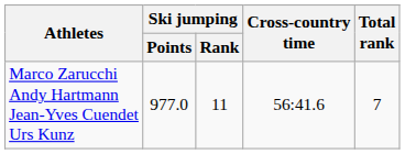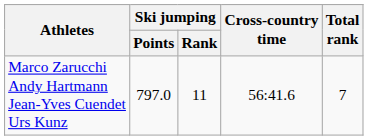 <table class="wikitable" border="1" style="font-size:90%">
 <tr>
 <th rowspan="2">Athletes</th>
 <th colspan="2">Ski jumping</th>
 <th rowspan="2">Cross-country <br> time</th>
 <th rowspan="2">Total <br> rank</th>
 </tr>
 <tr>
 <th>Points</th>
 <th>Rank</th>
 </tr>
 <tr>
 <td><a href='#'>Marco Zarucchi</a><br><a href='#'>Andy Hartmann</a><br><a href='#'>Jean-Yves Cuendet</a><br><a href='#'>Urs Kunz</a></td>
-<td align=center>977.0</td>
+<td align=center>797.0</td>
 <td align=center>11</td>
 <td align=center>56:41.6</td>
 <td align=center>7</td>
 </tr>
 </table>
